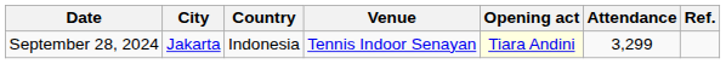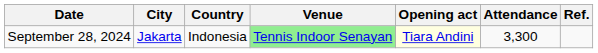 <table class="wikitable">
 <tr>
 <th>Date</th>
 <th>City</th>
 <th>Country</th>
 <th>Venue</th>
 <th>Opening act</th>
 <th>Attendance</th>
 <th>Ref.</th>
 </tr>
 <tr>
 <td>September 28, 2024</td>
 <td style="text-align:Center"><a href='#'>Jakarta</a></td>
 <td style="text-align:Center">Indonesia</td>
-<td style="text-align:Center"><a href='#'>Tennis Indoor Senayan</a></td>
+<td style="background: lightgreen; text-align:Center"><a href='#'>Tennis Indoor Senayan</a></td>
 <td style="background: lightyellow; text-align:Center"><a href='#'>Tiara Andini</a></td>
-<td style="text-align:Center">3,299</td>
+<td style="text-align:Center">3,300</td>
 <td style="text-align:Center"></td>
 </tr>
 </table>
